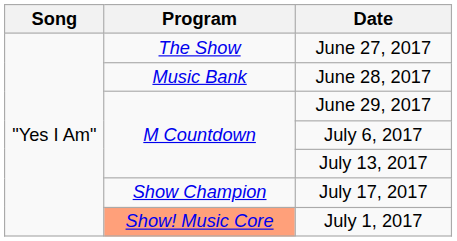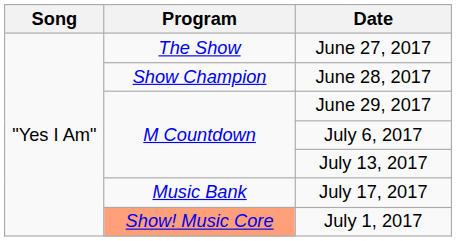 <table class="wikitable" style="text-align:center;">
 <tr>
 <th style="width:80px;">Song</th>
 <th style="width:160px;">Program</th>
 <th style="width:130px;">Date</th>
 </tr>
 <tr>
 <td rowspan="7">"Yes I Am"</td>
 <td rowspan="1"><em><a href='#'>The Show</a></em></td>
 <td>June 27, 2017</td>
 </tr>
 <tr>
-<td rowspan="1"><em><a href='#'>Music Bank</a></em></td>
+<td rowspan="1"><em><a href='#'>Show Champion</a></em></td>
 <td>June 28, 2017</td>
 </tr>
 <tr>
 <td rowspan="3"><em><a href='#'>M Countdown</a></em></td>
 <td>June 29, 2017</td>
 </tr>
 <tr>
 <td>July 6, 2017</td>
 </tr>
 <tr>
 <td>July 13, 2017</td>
 </tr>
 <tr>
-<td rowspan="1"><em><a href='#'>Show Champion</a></em></td>
+<td rowspan="1"><em><a href='#'>Music Bank</a></em></td>
 <td>July 17, 2017</td>
 </tr>
 <tr>
 <td rowspan="1" style="background: lightsalmon;"><em><a href='#'>Show! Music Core</a></em></td>
 <td>July 1, 2017</td>
 </tr>
 </table>
